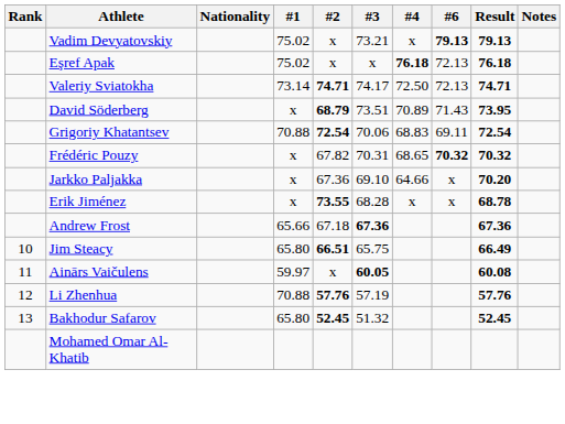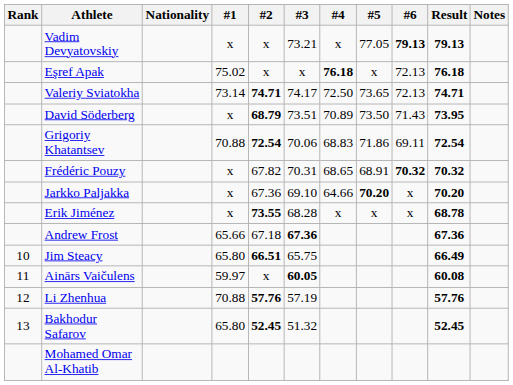 <table class="wikitable sortable" style="text-align:center">
 <tr>
 <th>Rank</th>
 <th>Athlete</th>
 <th>Nationality</th>
 <th>#1</th>
 <th>#2</th>
 <th>#3</th>
 <th>#4</th>
+<th>#5</th>
 <th>#6</th>
 <th>Result</th>
 <th>Notes</th>
 </tr>
 <tr>
 <td></td>
 <td align="left"><a href='#'>Vadim Devyatovskiy</a></td>
 <td align=left></td>
-<td>75.02</td>
+<td>x</td>
 <td>x</td>
 <td>73.21</td>
 <td>x</td>
+<td>77.05</td>
 <td><strong>79.13</strong></td>
 <td><strong>79.13</strong></td>
 <td></td>
 </tr>
 <tr>
 <td></td>
 <td align="left"><a href='#'>Eşref Apak</a></td>
 <td align=left></td>
 <td>75.02</td>
 <td>x</td>
 <td>x</td>
 <td><strong>76.18</strong></td>
+<td>x</td>
 <td>72.13</td>
 <td><strong>76.18</strong></td>
 <td></td>
 </tr>
 <tr>
 <td></td>
 <td align="left"><a href='#'>Valeriy Sviatokha</a></td>
 <td align=left></td>
 <td>73.14</td>
 <td><strong>74.71</strong></td>
 <td>74.17</td>
 <td>72.50</td>
+<td>73.65</td>
 <td>72.13</td>
 <td><strong>74.71</strong></td>
 <td></td>
 </tr>
 <tr>
 <td></td>
 <td align="left"><a href='#'>David Söderberg</a></td>
 <td align=left></td>
 <td>x</td>
 <td><strong>68.79</strong></td>
 <td>73.51</td>
 <td>70.89</td>
+<td>73.50</td>
 <td>71.43</td>
 <td><strong>73.95</strong></td>
 <td></td>
 </tr>
 <tr>
 <td></td>
 <td align="left"><a href='#'>Grigoriy Khatantsev</a></td>
 <td align=left></td>
 <td>70.88</td>
 <td><strong>72.54</strong></td>
 <td>70.06</td>
 <td>68.83</td>
+<td>71.86</td>
 <td>69.11</td>
 <td><strong>72.54</strong></td>
 <td></td>
 </tr>
 <tr>
 <td></td>
 <td align="left"><a href='#'>Frédéric Pouzy</a></td>
 <td align=left></td>
 <td>x</td>
 <td>67.82</td>
 <td>70.31</td>
 <td>68.65</td>
+<td>68.91</td>
 <td><strong>70.32</strong></td>
 <td><strong>70.32</strong></td>
 <td></td>
 </tr>
 <tr>
 <td></td>
 <td align="left"><a href='#'>Jarkko Paljakka</a></td>
 <td align=left></td>
 <td>x</td>
 <td>67.36</td>
 <td>69.10</td>
 <td>64.66</td>
+<td><strong>70.20</strong></td>
 <td>x</td>
 <td><strong>70.20</strong></td>
 <td></td>
 </tr>
 <tr>
 <td></td>
 <td align="left"><a href='#'>Erik Jiménez</a></td>
 <td align=left></td>
 <td>x</td>
 <td><strong>73.55</strong></td>
 <td>68.28</td>
+<td>x</td>
 <td>x</td>
 <td>x</td>
 <td><strong>68.78</strong></td>
 <td></td>
 </tr>
 <tr>
 <td></td>
 <td align="left"><a href='#'>Andrew Frost</a></td>
 <td align=left></td>
 <td>65.66</td>
 <td>67.18</td>
 <td><strong>67.36</strong></td>
 <td></td>
 <td></td>
+<td></td>
 <td><strong>67.36</strong></td>
 <td></td>
 </tr>
 <tr>
 <td>10</td>
 <td align="left"><a href='#'>Jim Steacy</a></td>
 <td align=left></td>
 <td>65.80</td>
 <td><strong>66.51</strong></td>
 <td>65.75</td>
+<td></td>
 <td></td>
 <td></td>
 <td><strong>66.49</strong></td>
 <td></td>
 </tr>
 <tr>
 <td>11</td>
 <td align="left"><a href='#'>Ainārs Vaičulens</a></td>
 <td align=left></td>
 <td>59.97</td>
 <td>x</td>
 <td><strong>60.05</strong></td>
 <td></td>
 <td></td>
+<td></td>
 <td><strong>60.08</strong></td>
 <td></td>
 </tr>
 <tr>
 <td>12</td>
 <td align="left"><a href='#'>Li Zhenhua</a></td>
 <td align=left></td>
 <td>70.88</td>
 <td><strong>57.76</strong></td>
 <td>57.19</td>
+<td></td>
 <td></td>
 <td></td>
 <td><strong>57.76</strong></td>
 <td></td>
 </tr>
 <tr>
 <td>13</td>
 <td align="left"><a href='#'>Bakhodur Safarov</a></td>
 <td align=left></td>
 <td>65.80</td>
 <td><strong>52.45</strong></td>
 <td>51.32</td>
 <td></td>
 <td></td>
+<td></td>
 <td><strong>52.45</strong></td>
 <td></td>
 </tr>
 <tr>
 <td></td>
 <td align="left"><a href='#'>Mohamed Omar Al-Khatib</a></td>
 <td align=left></td>
 <td></td>
 <td></td>
 <td></td>
 <td></td>
 <td></td>
+<td></td>
 <td><strong></strong></td>
 <td></td>
 </tr>
 </table>
